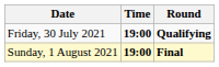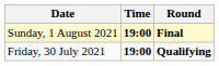 <table class="wikitable">
 <tr>
 <th>Date</th>
 <th>Time</th>
 <th>Round</th>
 </tr>
+<tr style=background:lemonchiffon>
+<td>Sunday, 1 August 2021</td>
+<td><strong>19:00</strong></td>
+<td><strong>Final</strong></td>
+</tr>
 <tr>
 <td>Friday, 30 July 2021</td>
 <td><strong>19:00</strong></td>
 <td><strong>Qualifying</strong></td>
 </tr>
-<tr style=background:lemonchiffon>
-<td>Sunday, 1 August 2021</td>
-<td><strong>19:00</strong></td>
-<td><strong>Final</strong></td>
-</tr>
 </table>
